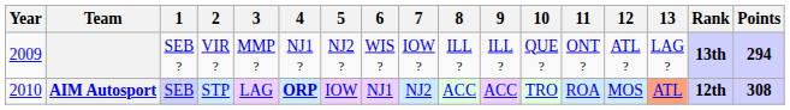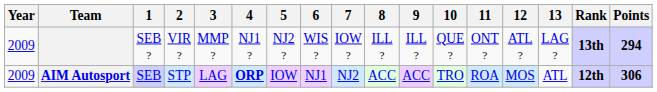 <table class="wikitable" style="text-align:center; font-size:90%">
 <tr>
 <th>Year</th>
 <th>Team</th>
 <th>1</th>
 <th>2</th>
 <th>3</th>
 <th>4</th>
 <th>5</th>
 <th>6</th>
 <th>7</th>
 <th>8</th>
 <th>9</th>
 <th>10</th>
 <th>11</th>
 <th>12</th>
 <th>13</th>
 <th>Rank</th>
 <th>Points</th>
 </tr>
 <tr>
 <td><a href='#'>2009</a></td>
 <th></th>
 <td><a href='#'>SEB</a><br><small>?</small></td>
 <td><a href='#'>VIR</a><br><small>?</small></td>
 <td><a href='#'>MMP</a><br><small>?</small></td>
 <td><a href='#'>NJ1</a><br><small>?</small></td>
 <td><a href='#'>NJ2</a><br><small>?</small></td>
 <td><a href='#'>WIS</a><br><small>?</small></td>
 <td><a href='#'>IOW</a><br><small>?</small></td>
 <td><a href='#'>ILL</a><br><small>?</small></td>
 <td><a href='#'>ILL</a><br><small>?</small></td>
 <td><a href='#'>QUE</a><br><small>?</small></td>
 <td><a href='#'>ONT</a><br><small>?</small></td>
 <td><a href='#'>ATL</a><br><small>?</small></td>
 <td><a href='#'>LAG</a><br><small>?</small></td>
 <td style="background:#CFCFFF;"><strong>13th</strong></td>
 <td style="background:#CFCFFF;"><strong>294</strong></td>
 </tr>
 <tr>
-<td><a href='#'>2010</a></td>
+<td><a href='#'>2009</a></td>
 <th><a href='#'>AIM Autosport</a></th>
 <td style="background:#CFCFFF;"><a href='#'>SEB</a><br></td>
 <td style="background:#CFEAFF;"><a href='#'>STP</a><br></td>
 <td style="background:#EFCFFF;"><a href='#'>LAG</a><br></td>
 <td style="background:#CFEAFF;"><strong><a href='#'>ORP</a><br></strong></td>
 <td style="background:#EFCFFF;"><a href='#'>IOW</a><br></td>
 <td style="background:#EFCFFF;"><a href='#'>NJ1</a><br></td>
 <td style="background:#CFEAFF;"><a href='#'>NJ2</a><br></td>
 <td style="background:#DFFFDF;"><a href='#'>ACC</a><br></td>
 <td style="background:#EFCFFF;"><a href='#'>ACC</a><br></td>
 <td style="background:#DFFFDF;"><a href='#'>TRO</a><br></td>
 <td style="background:#CFEAFF;"><a href='#'>ROA</a><br></td>
 <td style="background:#CFEAFF;"><a href='#'>MOS</a><br></td>
-<td style="background: lightsalmon;"><a href='#'>ATL</a></td>
+<td><a href='#'>ATL</a></td>
 <td style="background:#CFCFFF;"><strong>12th</strong></td>
-<td style="background:#CFCFFF;"><strong>308</strong></td>
+<td style="background:#CFCFFF;"><strong>306</strong></td>
 </tr>
 </table>
